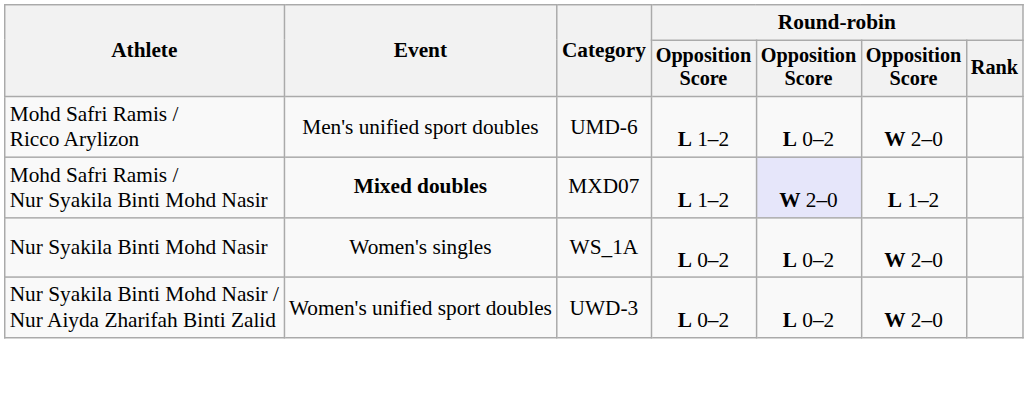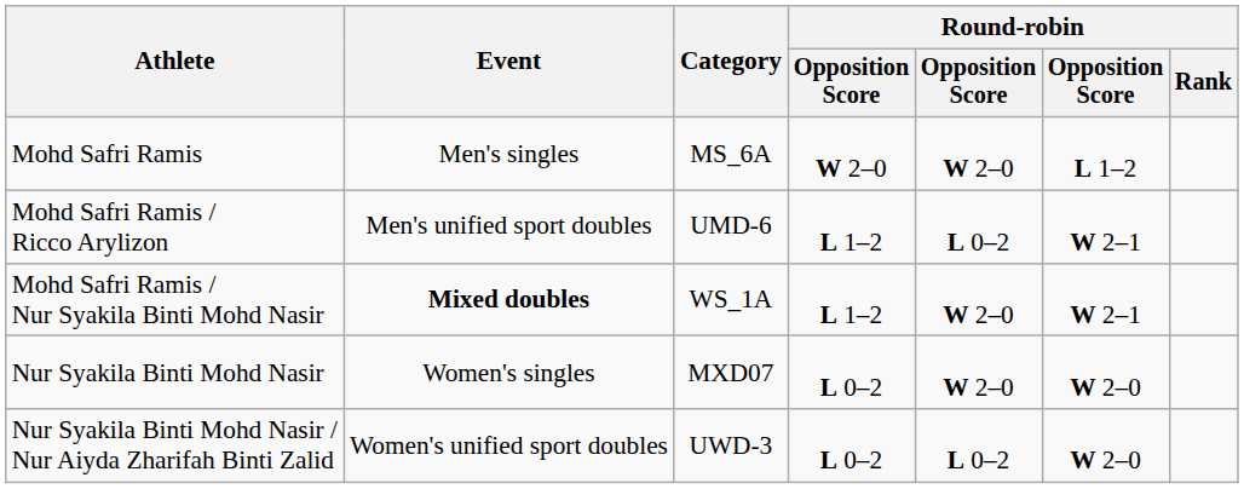 <table class="wikitable" style="font-size:90%">
 <tr>
 <th rowspan=2>Athlete</th>
 <th rowspan=2>Event</th>
 <th rowspan=2>Category</th>
 <th colspan=4>Round-robin</th>
 </tr>
 <tr style="font-size:95%">
 <th>Opposition<br>Score</th>
 <th>Opposition<br>Score</th>
 <th>Opposition<br>Score</th>
 <th>Rank</th>
 </tr>
 <tr align=center>
+<td align=left>Mohd Safri Ramis</td>
+<td>Men's singles</td>
+<td>MS_6A</td>
+<td><br><strong>W</strong> 2–0</td>
+<td><br><strong>W</strong> 2–0</td>
+<td><br><strong>L</strong> 1–2</td>
+<td></td>
+</tr>
+<tr align=center>
 <td align=left>Mohd Safri Ramis /<br>Ricco Arylizon</td>
 <td>Men's unified sport doubles</td>
 <td>UMD-6</td>
 <td><br><strong>L</strong> 1–2</td>
 <td><br><strong>L</strong> 0–2</td>
-<td><br><strong>W</strong> 2–0</td>
+<td><br><strong>W</strong> 2–1</td>
 <td></td>
 </tr>
 <tr align=center>
 <td align=left>Mohd Safri Ramis /<br>Nur Syakila Binti Mohd Nasir</td>
 <td><strong>Mixed doubles</strong></td>
-<td>MXD07</td>
+<td>WS_1A</td>
 <td><br><strong>L</strong> 1–2</td>
-<td style="background: lavender;"><br><strong>W</strong> 2–0</td>
-<td><br><strong>L</strong> 1–2</td>
+<td><br><strong>W</strong> 2–0</td>
+<td><br><strong>W</strong> 2–1</td>
 <td></td>
 </tr>
 <tr align=center>
 <td align=left>Nur Syakila Binti Mohd Nasir</td>
 <td>Women's singles</td>
-<td>WS_1A</td>
+<td>MXD07</td>
 <td><br><strong>L</strong> 0–2</td>
-<td><br><strong>L</strong> 0–2</td>
+<td><br><strong>W</strong> 2–0</td>
 <td><br><strong>W</strong> 2–0</td>
 <td></td>
 </tr>
 <tr align=center>
 <td align=left>Nur Syakila Binti Mohd Nasir /<br>Nur Aiyda Zharifah Binti Zalid</td>
 <td>Women's unified sport doubles</td>
 <td>UWD-3</td>
 <td><br><strong>L</strong> 0–2</td>
 <td><br><strong>L</strong> 0–2</td>
 <td><br><strong>W</strong> 2–0</td>
 <td></td>
 </tr>
 </table>
